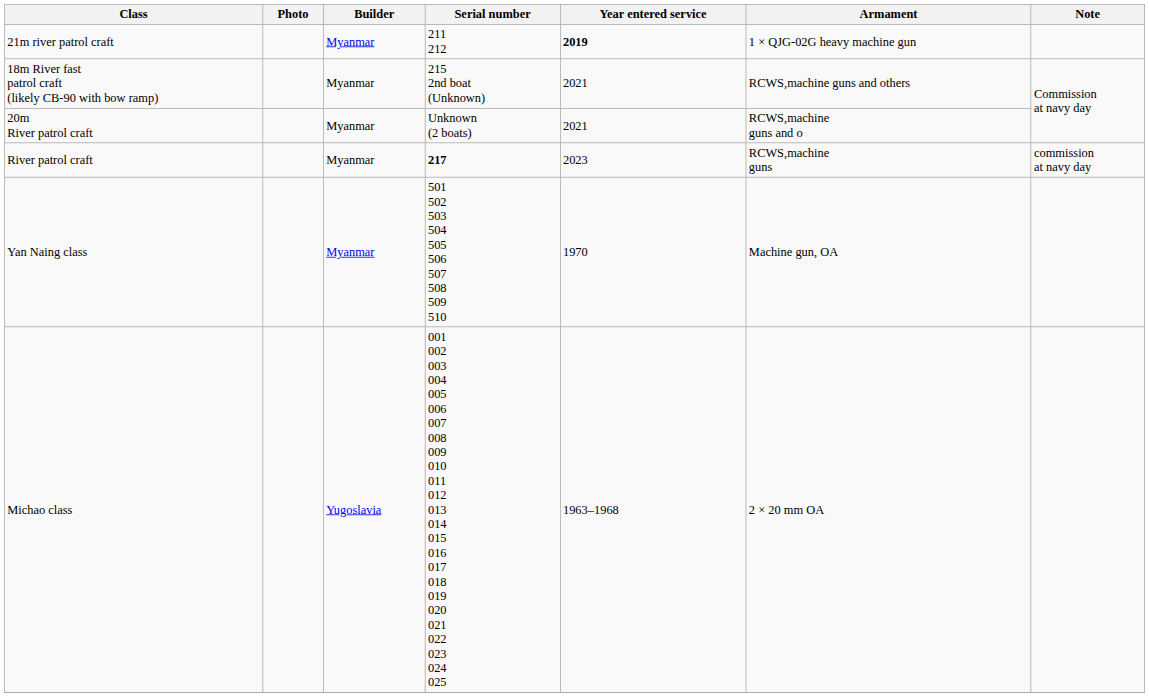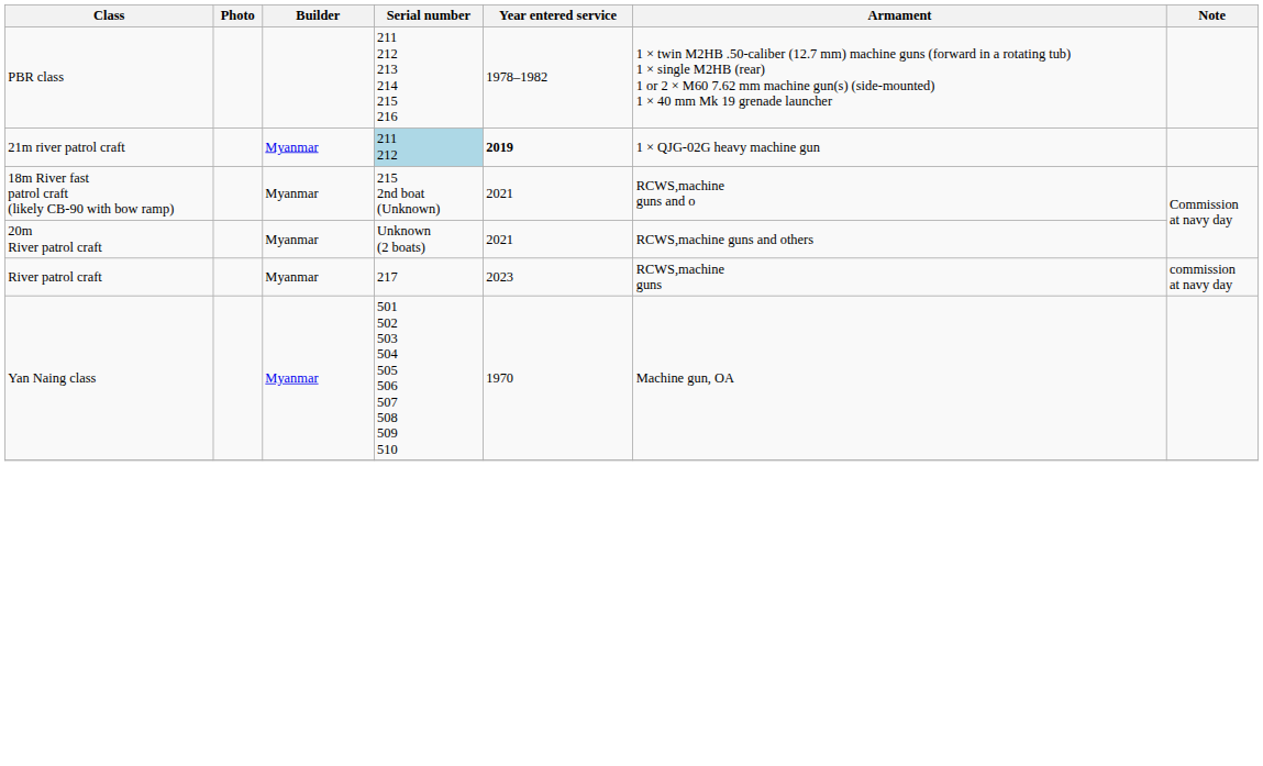 <table class="wikitable" style="font-size:97%; width:90%">
 <tr>
 <th>Class</th>
 <th>Photo</th>
 <th width="120">Builder</th>
 <th>Serial number</th>
 <th>Year entered service</th>
 <th>Armament</th>
 <th>Note</th>
 </tr>
 <tr>
+<td>PBR class</td>
+<td></td>
+<td></td>
+<td>211<br>212<br>213<br>214<br>215<br>216</td>
+<td>1978–1982</td>
+<td>1 × twin M2HB .50-caliber (12.7 mm) machine guns (forward in a rotating tub)<br>1 × single M2HB (rear)<br>1 or 2 × M60 7.62 mm machine gun(s) (side-mounted)<br>1 × 40 mm Mk 19 grenade launcher</td>
+<td></td>
+</tr>
+<tr>
 <td>21m river patrol craft</td>
 <td></td>
 <td><a href='#'>Myanmar</a> </td>
-<td>211<br>212</td>
+<td style="background: lightblue;">211<br>212</td>
 <td><strong>2019</strong></td>
 <td>1 × QJG-02G heavy machine gun</td>
 <td></td>
 </tr>
 <tr>
 <td>18m River fast<br>patrol craft<br>(likely CB-90 with bow ramp)</td>
 <td></td>
 <td>Myanmar</td>
 <td>215<br>2nd boat<br>(Unknown)</td>
 <td>2021</td>
-<td>RCWS,machine guns and others</td>
+<td>RCWS,machine<br>guns and o</td>
 <td rowspan="2">Commission<br>at navy day</td>
 </tr>
 <tr>
 <td>20m<br>River patrol craft</td>
 <td></td>
 <td>Myanmar</td>
 <td>Unknown<br>(2 boats)</td>
 <td>2021</td>
-<td>RCWS,machine<br>guns and o</td>
+<td>RCWS,machine guns and others</td>
 </tr>
 <tr>
 <td>River patrol craft</td>
 <td></td>
 <td>Myanmar</td>
-<td><strong>217</strong></td>
+<td>217</td>
 <td>2023</td>
 <td>RCWS,machine<br>guns</td>
 <td>commission<br>at navy day</td>
 </tr>
 <tr>
 <td>Yan Naing class</td>
 <td></td>
 <td><a href='#'>Myanmar</a> </td>
 <td>501<br>502<br>503<br>504<br>505<br>506<br>507<br>508<br>509<br>510</td>
 <td>1970</td>
 <td>Machine gun, OA</td>
 <td></td>
 </tr>
 <tr>
-<td>Michao class</td>
-<td></td>
-<td><a href='#'>Yugoslavia</a> </td>
-<td>001<br>002<br>003<br>004<br>005<br>006<br>007<br>008<br>009<br>010<br>011<br>012<br>013<br>014<br>015<br>016<br>017<br>018<br>019<br>020<br>021<br>022<br>023<br>024<br>025</td>
-<td>1963–1968</td>
-<td>2 × 20 mm OA</td>
-<td></td>
-</tr>
-<tr>
 </tr>
 </table>
